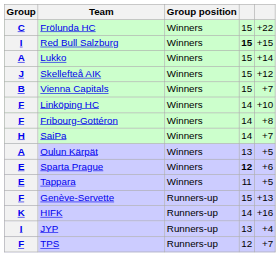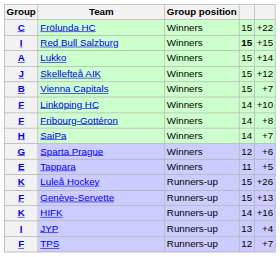 <table class="wikitable">
 <tr>
 <th>Group</th>
 <th width=200>Team</th>
 <th>Group position</th>
 <th></th>
 <th></th>
 </tr>
 <tr bgcolor=#ccffcc>
 <th><a href='#'>C</a></th>
 <td> <a href='#'>Frölunda HC</a></td>
 <td>Winners</td>
 <td align=center>15</td>
 <td align=right>+22</td>
 </tr>
 <tr bgcolor=#ccffcc>
 <th><a href='#'>I</a></th>
 <td> <a href='#'>Red Bull Salzburg</a></td>
 <td>Winners</td>
 <td align=center><strong>15</strong></td>
 <td align=right>+15</td>
 </tr>
 <tr bgcolor=#ccffcc>
 <th><a href='#'>A</a></th>
 <td> <a href='#'>Lukko</a></td>
 <td>Winners</td>
 <td align=center>15</td>
 <td align=right>+14</td>
 </tr>
 <tr bgcolor=#ccffcc>
 <th><a href='#'>J</a></th>
 <td> <a href='#'>Skellefteå AIK</a></td>
 <td>Winners</td>
 <td align=center>15</td>
 <td align=right>+12</td>
 </tr>
 <tr bgcolor=#ccffcc>
 <th><a href='#'>B</a></th>
 <td> <a href='#'>Vienna Capitals</a></td>
 <td>Winners</td>
 <td align=center>15</td>
 <td align=right>+7</td>
 </tr>
 <tr bgcolor=#ccffcc>
 <th><a href='#'>F</a></th>
 <td> <a href='#'>Linköping HC</a></td>
 <td>Winners</td>
 <td align=center>14</td>
 <td align=right>+10</td>
 </tr>
 <tr bgcolor=#ccffcc>
 <th><a href='#'>F</a></th>
 <td> <a href='#'>Fribourg-Gottéron</a></td>
 <td>Winners</td>
 <td align=center>14</td>
 <td align=right>+8</td>
 </tr>
 <tr bgcolor=#ccffcc>
 <th><a href='#'>H</a></th>
 <td> <a href='#'>SaiPa</a></td>
 <td>Winners</td>
 <td align=center>14</td>
 <td align=right>+7</td>
 </tr>
 <tr bgcolor=#ccccff>
-<th><a href='#'>A</a></th>
-<td> <a href='#'>Oulun Kärpät</a></td>
-<td>Winners</td>
-<td align=center>13</td>
-<td align=right>+5</td>
-</tr>
-<tr bgcolor=#ccccff>
-<th><a href='#'>E</a></th>
+<th><a href='#'>G</a></th>
 <td> <a href='#'>Sparta Prague</a></td>
 <td>Winners</td>
-<td align=center><strong>12</strong></td>
+<td align=center>12</td>
 <td align=right>+6</td>
 </tr>
 <tr bgcolor=#ccccff>
 <th><a href='#'>E</a></th>
 <td> <a href='#'>Tappara</a></td>
 <td>Winners</td>
 <td align=center>11</td>
 <td align=right>+5</td>
+</tr>
+<tr bgcolor=#ccccff>
+<th><a href='#'>K</a></th>
+<td> <a href='#'>Luleå Hockey</a></td>
+<td>Runners-up</td>
+<td align=center>15</td>
+<td align=right>+26</td>
 </tr>
 <tr bgcolor=#ccccff>
 <th><a href='#'>F</a></th>
 <td> <a href='#'>Genève-Servette</a></td>
 <td>Runners-up</td>
 <td align=center>15</td>
 <td align=right>+13</td>
 </tr>
 <tr bgcolor=#ccccff>
 <th><a href='#'>K</a></th>
 <td> <a href='#'>HIFK</a></td>
 <td>Runners-up</td>
 <td align=center>14</td>
 <td align=right>+16</td>
 </tr>
 <tr bgcolor=#ccccff>
 <th><a href='#'>I</a></th>
 <td> <a href='#'>JYP</a></td>
 <td>Runners-up</td>
 <td align=center>13</td>
 <td align=right>+4</td>
 </tr>
 <tr bgcolor=#ccccff>
 <th><a href='#'>F</a></th>
 <td> <a href='#'>TPS</a></td>
 <td>Runners-up</td>
 <td align=center>12</td>
 <td align=right>+7</td>
 </tr>
 </table>
